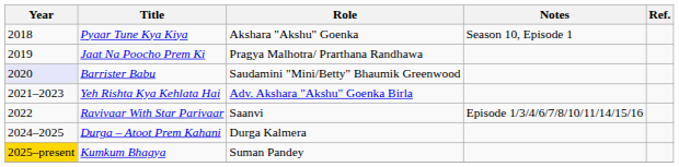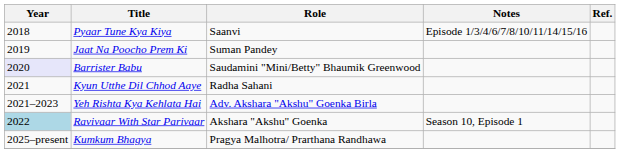 <table class="wikitable sortable">
 <tr>
 <th>Year</th>
 <th>Title</th>
 <th>Role</th>
 <th class ="unsortable">Notes</th>
 <th class ="unsortable">Ref.</th>
 </tr>
 <tr>
 <td>2018</td>
 <td><em><a href='#'>Pyaar Tune Kya Kiya</a></em></td>
-<td>Akshara "Akshu" Goenka</td>
-<td>Season 10, Episode 1</td>
+<td>Saanvi</td>
+<td>Episode 1/3/4/6/7/8/10/11/14/15/16</td>
 <td style="text-align:center;"></td>
 </tr>
 <tr>
 <td>2019</td>
 <td><em><a href='#'>Jaat Na Poocho Prem Ki</a></em></td>
-<td>Pragya Malhotra/ Prarthana Randhawa</td>
+<td>Suman Pandey</td>
 <td></td>
 <td style="text-align:center;"></td>
 </tr>
 <tr>
 <td style="background: lavender;">2020</td>
 <td><em><a href='#'>Barrister Babu</a></em></td>
 <td>Saudamini "Mini/Betty" Bhaumik Greenwood</td>
 <td></td>
 <td style="text-align:center;"></td>
 </tr>
 <tr>
+<td>2021</td>
+<td><em><a href='#'>Kyun Utthe Dil Chhod Aaye</a></em></td>
+<td>Radha Sahani</td>
+<td></td>
+<td style="text-align:center;"></td>
+</tr>
+<tr>
 <td>2021–2023</td>
 <td><em><a href='#'>Yeh Rishta Kya Kehlata Hai</a></em></td>
 <td><a href='#'>Adv. Akshara "Akshu" Goenka Birla</a></td>
 <td></td>
 <td style="text-align:center;"></td>
 </tr>
 <tr>
-<td>2022</td>
+<td style="background: lightblue;">2022</td>
 <td><em><a href='#'>Ravivaar With Star Parivaar</a></em></td>
-<td>Saanvi</td>
-<td>Episode 1/3/4/6/7/8/10/11/14/15/16</td>
+<td>Akshara "Akshu" Goenka</td>
+<td>Season 10, Episode 1</td>
 <td style="text-align:center;"></td>
 </tr>
 <tr>
-<td>2024–2025</td>
-<td><em><a href='#'>Durga – Atoot Prem Kahani</a></em></td>
-<td>Durga Kalmera</td>
-<td></td>
-<td style="text-align:center;"></td>
-</tr>
-<tr>
-<td style="background: gold;">2025–present</td>
+<td>2025–present</td>
 <td><em><a href='#'>Kumkum Bhagya</a></em></td>
-<td>Suman Pandey</td>
+<td>Pragya Malhotra/ Prarthana Randhawa</td>
 <td></td>
 <td style="text-align:center;"></td>
 </tr>
 <tr>
 </tr>
 </table>
